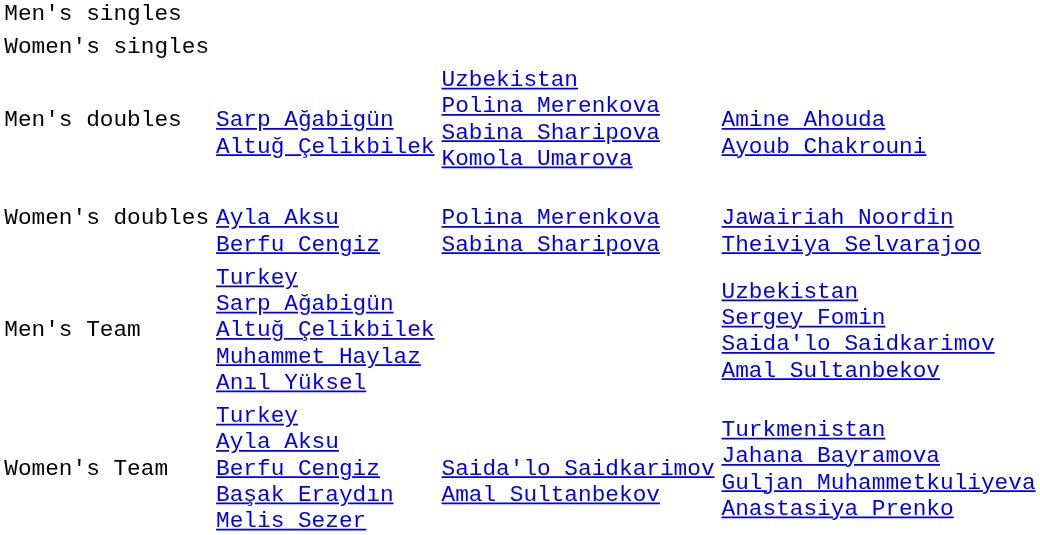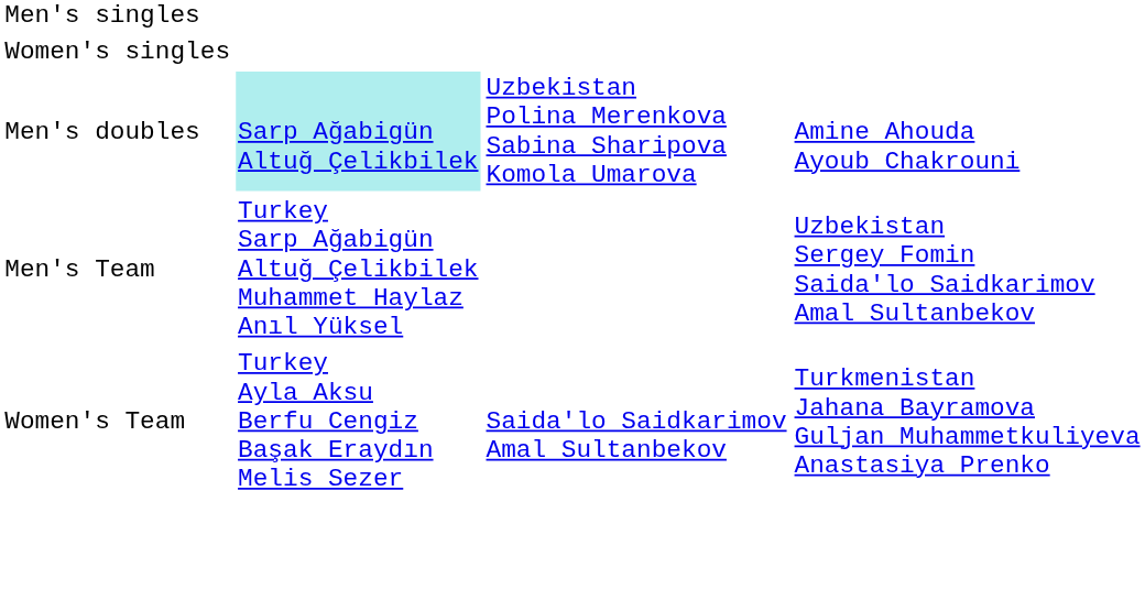 <table>
 <tr>
 <td>Men's singles</td>
 <td></td>
 <td></td>
 <td></td>
 </tr>
 <tr>
 <td>Women's singles</td>
 <td></td>
 <td></td>
 <td></td>
 </tr>
 <tr>
 <td>Men's doubles</td>
-<td><br><a href='#'>Sarp Ağabigün</a><br><a href='#'>Altuğ Çelikbilek</a></td>
+<td style="background: paleturquoise;"><br><a href='#'>Sarp Ağabigün</a><br><a href='#'>Altuğ Çelikbilek</a></td>
 <td> <a href='#'>Uzbekistan</a><br><a href='#'>Polina Merenkova</a><br><a href='#'>Sabina Sharipova</a><br><a href='#'>Komola Umarova</a></td>
 <td><br><a href='#'>Amine Ahouda</a><br><a href='#'>Ayoub Chakrouni</a></td>
-</tr>
-<tr>
-<td>Women's doubles</td>
-<td><br> <a href='#'>Ayla Aksu</a><br><a href='#'>Berfu Cengiz</a></td>
-<td><br><a href='#'>Polina Merenkova</a><br><a href='#'>Sabina Sharipova</a></td>
-<td><br><a href='#'>Jawairiah Noordin</a><br><a href='#'>Theiviya Selvarajoo</a></td>
 </tr>
 <tr>
 <td>Men's Team</td>
 <td> <a href='#'>Turkey</a><br><a href='#'>Sarp Ağabigün</a><br><a href='#'>Altuğ Çelikbilek</a><br><a href='#'>Muhammet Haylaz</a><br><a href='#'>Anıl Yüksel</a></td>
 <td></td>
 <td> <a href='#'>Uzbekistan</a><br><a href='#'>Sergey Fomin</a><br><a href='#'>Saida'lo Saidkarimov</a><br><a href='#'>Amal Sultanbekov</a></td>
 </tr>
 <tr>
 <td>Women's Team</td>
 <td> <a href='#'>Turkey</a><br><a href='#'>Ayla Aksu</a><br><a href='#'>Berfu Cengiz</a><br><a href='#'>Başak Eraydın</a><br><a href='#'>Melis Sezer</a></td>
 <td><br><a href='#'>Saida'lo Saidkarimov</a><br><a href='#'>Amal Sultanbekov</a></td>
 <td> <a href='#'>Turkmenistan</a><br><a href='#'>Jahana Bayramova</a><br><a href='#'>Guljan Muhammetkuliyeva</a><br><a href='#'>Anastasiya Prenko</a></td>
 </tr>
 </table>
